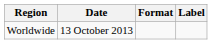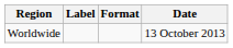 <table class=wikitable>
 <tr>
 <th>Region</th>
+<th>Label</th>
+<th>Format</th>
 <th>Date</th>
-<th>Format</th>
-<th>Label</th>
 </tr>
 <tr>
 <td>Worldwide</td>
-<td>13 October 2013</td>
 <td></td>
 <td></td>
+<td>13 October 2013</td>
 </tr>
 </table>
